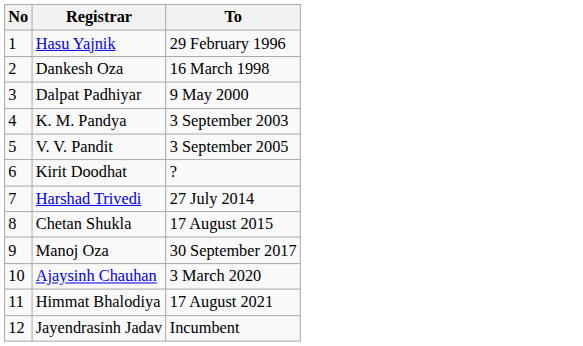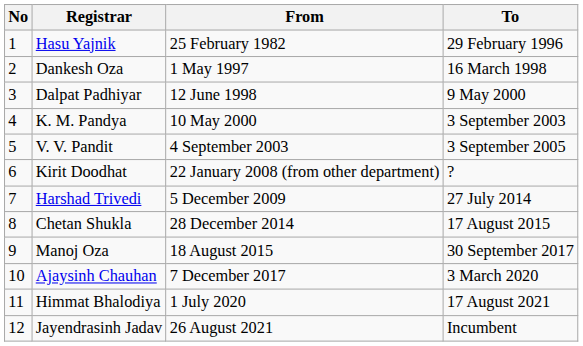 <table class="wikitable">
 <tr>
 <th>No</th>
 <th>Registrar</th>
+<th>From</th>
 <th>To</th>
 </tr>
 <tr>
 <td>1</td>
 <td><a href='#'>Hasu Yajnik</a></td>
+<td>25 February 1982</td>
 <td>29 February 1996</td>
 </tr>
 <tr>
 <td>2</td>
 <td>Dankesh Oza</td>
+<td>1 May 1997</td>
 <td>16 March 1998</td>
 </tr>
 <tr>
 <td>3</td>
 <td>Dalpat Padhiyar</td>
+<td>12 June 1998</td>
 <td>9 May 2000</td>
 </tr>
 <tr>
 <td>4</td>
 <td>K. M. Pandya</td>
+<td>10 May 2000</td>
 <td>3 September 2003</td>
 </tr>
 <tr>
 <td>5</td>
 <td>V. V. Pandit</td>
+<td>4 September 2003</td>
 <td>3 September 2005</td>
 </tr>
 <tr>
 <td>6</td>
 <td>Kirit Doodhat</td>
+<td>22 January 2008 (from other department)</td>
 <td>?</td>
 </tr>
 <tr>
 <td>7</td>
 <td><a href='#'>Harshad Trivedi</a></td>
+<td>5 December 2009</td>
 <td>27 July 2014</td>
 </tr>
 <tr>
 <td>8</td>
 <td>Chetan Shukla</td>
+<td>28 December 2014</td>
 <td>17 August 2015</td>
 </tr>
 <tr>
 <td>9</td>
 <td>Manoj Oza</td>
+<td>18 August 2015</td>
 <td>30 September 2017</td>
 </tr>
 <tr>
 <td>10</td>
 <td><a href='#'>Ajaysinh Chauhan</a></td>
+<td>7 December 2017</td>
 <td>3 March 2020</td>
 </tr>
 <tr>
 <td>11</td>
 <td>Himmat Bhalodiya</td>
+<td>1 July 2020</td>
 <td>17 August 2021</td>
 </tr>
 <tr>
 <td>12</td>
 <td>Jayendrasinh Jadav</td>
+<td>26 August 2021</td>
 <td>Incumbent</td>
 </tr>
 </table>
